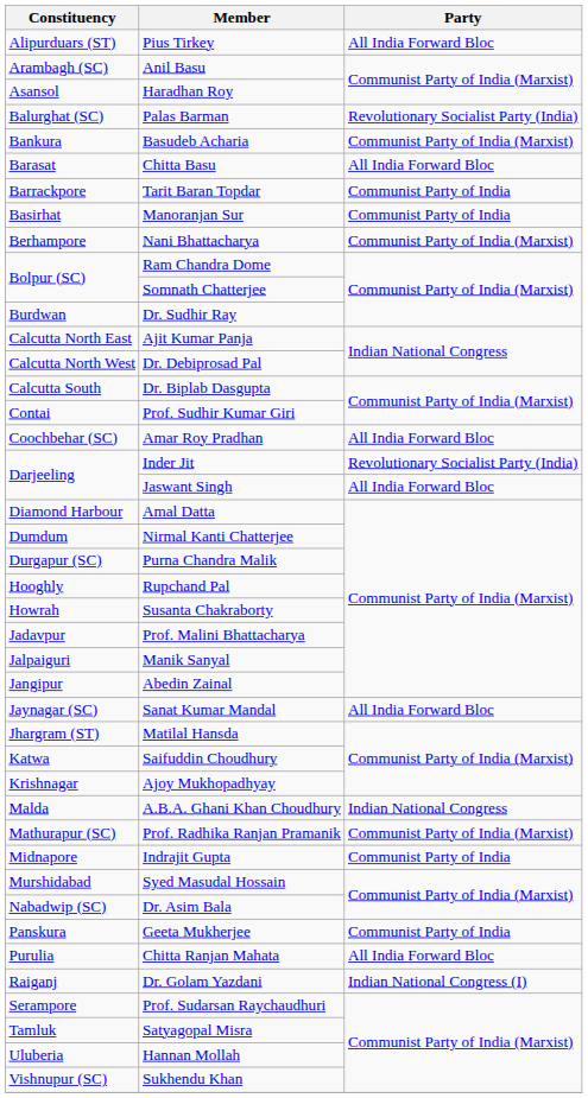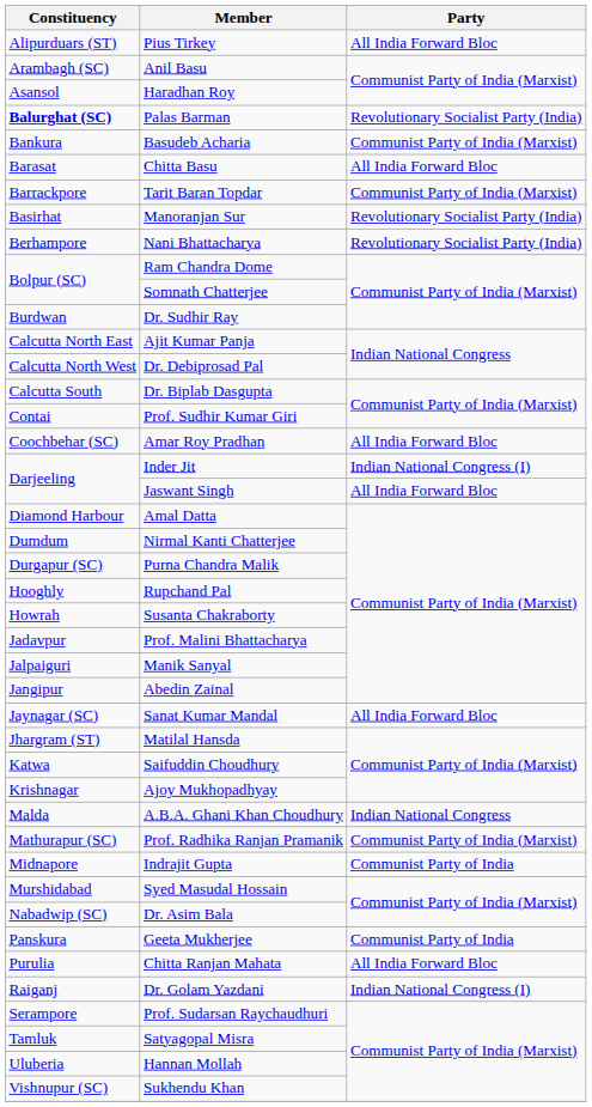 <table class="wikitable sortable">
 <tr>
 <th>Constituency</th>
 <th>Member</th>
 <th>Party</th>
 </tr>
 <tr>
 <td><a href='#'>Alipurduars (ST)</a></td>
 <td><a href='#'>Pius Tirkey</a></td>
 <td><a href='#'>All India Forward Bloc</a></td>
 </tr>
 <tr>
 <td><a href='#'>Arambagh (SC)</a></td>
 <td><a href='#'>Anil Basu</a></td>
 <td rowspan="2"><a href='#'>Communist Party of India (Marxist)</a></td>
 </tr>
 <tr>
 <td><a href='#'>Asansol</a></td>
 <td><a href='#'>Haradhan Roy</a></td>
 </tr>
 <tr>
-<td><a href='#'>Balurghat (SC)</a></td>
+<td><strong><a href='#'>Balurghat (SC)</a></strong></td>
 <td><a href='#'>Palas Barman</a></td>
 <td><a href='#'>Revolutionary Socialist Party (India)</a></td>
 </tr>
 <tr>
 <td><a href='#'>Bankura</a></td>
 <td><a href='#'>Basudeb Acharia</a></td>
 <td><a href='#'>Communist Party of India (Marxist)</a></td>
 </tr>
 <tr>
 <td><a href='#'>Barasat</a></td>
 <td><a href='#'>Chitta Basu</a></td>
 <td><a href='#'>All India Forward Bloc</a></td>
 </tr>
 <tr>
 <td><a href='#'>Barrackpore</a></td>
 <td><a href='#'>Tarit Baran Topdar</a></td>
-<td><a href='#'>Communist Party of India</a></td>
+<td><a href='#'>Communist Party of India (Marxist)</a></td>
 </tr>
 <tr>
 <td><a href='#'>Basirhat</a></td>
 <td><a href='#'>Manoranjan Sur</a></td>
-<td><a href='#'>Communist Party of India</a></td>
+<td><a href='#'>Revolutionary Socialist Party (India)</a></td>
 </tr>
 <tr>
 <td><a href='#'>Berhampore</a></td>
 <td><a href='#'>Nani Bhattacharya</a></td>
-<td><a href='#'>Communist Party of India (Marxist)</a></td>
+<td><a href='#'>Revolutionary Socialist Party (India)</a></td>
 </tr>
 <tr>
 <td rowspan=2><a href='#'>Bolpur (SC)</a></td>
 <td><a href='#'>Ram Chandra Dome</a></td>
 <td rowspan="3"><a href='#'>Communist Party of India (Marxist)</a></td>
 </tr>
 <tr>
 <td><a href='#'>Somnath Chatterjee</a></td>
 </tr>
 <tr>
 <td><a href='#'>Burdwan</a></td>
 <td><a href='#'>Dr. Sudhir Ray</a></td>
 </tr>
 <tr>
 <td><a href='#'>Calcutta North East</a></td>
 <td><a href='#'>Ajit Kumar Panja</a></td>
 <td rowspan=2><a href='#'>Indian National Congress</a></td>
 </tr>
 <tr>
 <td><a href='#'>Calcutta North West</a></td>
 <td><a href='#'>Dr. Debiprosad Pal</a></td>
 </tr>
 <tr>
 <td><a href='#'>Calcutta South</a></td>
 <td><a href='#'>Dr. Biplab Dasgupta</a></td>
 <td rowspan="2"><a href='#'>Communist Party of India (Marxist)</a></td>
 </tr>
 <tr>
 <td><a href='#'>Contai</a></td>
 <td><a href='#'>Prof. Sudhir Kumar Giri</a></td>
 </tr>
 <tr>
 <td><a href='#'>Coochbehar (SC)</a></td>
 <td><a href='#'>Amar Roy Pradhan</a></td>
 <td><a href='#'>All India Forward Bloc</a></td>
 </tr>
 <tr>
 <td rowspan=2><a href='#'>Darjeeling</a></td>
 <td><a href='#'>Inder Jit</a></td>
-<td><a href='#'>Revolutionary Socialist Party (India)</a></td>
+<td><a href='#'>Indian National Congress (I)</a></td>
 </tr>
 <tr>
 <td><a href='#'>Jaswant Singh</a></td>
 <td><a href='#'>All India Forward Bloc</a></td>
 </tr>
 <tr>
 <td><a href='#'>Diamond Harbour</a></td>
 <td><a href='#'>Amal Datta</a></td>
 <td rowspan="8"><a href='#'>Communist Party of India (Marxist)</a></td>
 </tr>
 <tr>
 <td><a href='#'>Dumdum</a></td>
 <td><a href='#'>Nirmal Kanti Chatterjee</a></td>
 </tr>
 <tr>
 <td><a href='#'>Durgapur (SC)</a></td>
 <td><a href='#'>Purna Chandra Malik</a></td>
 </tr>
 <tr>
 <td><a href='#'>Hooghly</a></td>
 <td><a href='#'>Rupchand Pal</a></td>
 </tr>
 <tr>
 <td><a href='#'>Howrah</a></td>
 <td><a href='#'>Susanta Chakraborty</a></td>
 </tr>
 <tr>
 <td><a href='#'>Jadavpur</a></td>
 <td><a href='#'>Prof. Malini Bhattacharya</a></td>
 </tr>
 <tr>
 <td><a href='#'>Jalpaiguri</a></td>
 <td><a href='#'>Manik Sanyal</a></td>
 </tr>
 <tr>
 <td><a href='#'>Jangipur</a></td>
 <td><a href='#'>Abedin Zainal</a></td>
 </tr>
 <tr>
 <td><a href='#'>Jaynagar (SC)</a></td>
 <td><a href='#'>Sanat Kumar Mandal</a></td>
 <td><a href='#'>All India Forward Bloc</a></td>
 </tr>
 <tr>
 <td><a href='#'>Jhargram (ST)</a></td>
 <td><a href='#'>Matilal Hansda</a></td>
 <td rowspan="3"><a href='#'>Communist Party of India (Marxist)</a></td>
 </tr>
 <tr>
 <td><a href='#'>Katwa</a></td>
 <td><a href='#'>Saifuddin Choudhury</a></td>
 </tr>
 <tr>
 <td><a href='#'>Krishnagar</a></td>
 <td><a href='#'>Ajoy Mukhopadhyay</a></td>
 </tr>
 <tr>
 <td><a href='#'>Malda</a></td>
 <td><a href='#'>A.B.A. Ghani Khan Choudhury</a></td>
 <td><a href='#'>Indian National Congress</a></td>
 </tr>
 <tr>
 <td><a href='#'>Mathurapur (SC)</a></td>
 <td><a href='#'>Prof. Radhika Ranjan Pramanik</a></td>
 <td><a href='#'>Communist Party of India (Marxist)</a></td>
 </tr>
 <tr>
 <td><a href='#'>Midnapore</a></td>
 <td><a href='#'>Indrajit Gupta</a></td>
 <td><a href='#'>Communist Party of India</a></td>
 </tr>
 <tr>
 <td><a href='#'>Murshidabad</a></td>
 <td><a href='#'>Syed Masudal Hossain</a></td>
 <td rowspan="2"><a href='#'>Communist Party of India (Marxist)</a></td>
 </tr>
 <tr>
 <td><a href='#'>Nabadwip (SC)</a></td>
 <td><a href='#'>Dr. Asim Bala</a></td>
 </tr>
 <tr>
 <td><a href='#'>Panskura</a></td>
 <td><a href='#'>Geeta Mukherjee</a></td>
 <td><a href='#'>Communist Party of India</a></td>
 </tr>
 <tr>
 <td><a href='#'>Purulia</a></td>
 <td><a href='#'>Chitta Ranjan Mahata</a></td>
 <td><a href='#'>All India Forward Bloc</a></td>
 </tr>
 <tr>
 <td><a href='#'>Raiganj</a></td>
 <td><a href='#'>Dr. Golam Yazdani</a></td>
 <td><a href='#'>Indian National Congress (I)</a></td>
 </tr>
 <tr>
 <td><a href='#'>Serampore</a></td>
 <td><a href='#'>Prof. Sudarsan Raychaudhuri</a></td>
 <td rowspan="4"><a href='#'>Communist Party of India (Marxist)</a></td>
 </tr>
 <tr>
 <td><a href='#'>Tamluk</a></td>
 <td><a href='#'>Satyagopal Misra</a></td>
 </tr>
 <tr>
 <td><a href='#'>Uluberia</a></td>
 <td><a href='#'>Hannan Mollah</a></td>
 </tr>
 <tr>
 <td><a href='#'>Vishnupur (SC)</a></td>
 <td><a href='#'>Sukhendu Khan</a></td>
 </tr>
 <tr>
 </tr>
 </table>
